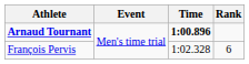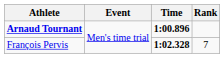 <table class=wikitable style="font-size:90%">
 <tr>
 <th>Athlete</th>
 <th>Event</th>
 <th>Time</th>
 <th>Rank</th>
 </tr>
 <tr align=center>
 <td align=left><strong><a href='#'>Arnaud Tournant</a></strong></td>
 <td align=left rowspan=2><a href='#'>Men's time trial</a></td>
 <td><strong>1:00.896</strong></td>
 <td></td>
 </tr>
 <tr align=center>
 <td align=left><a href='#'>François Pervis</a></td>
-<td>1:02.328</td>
-<td>6</td>
+<td><strong>1:02.328</strong></td>
+<td>7</td>
 </tr>
 </table>
